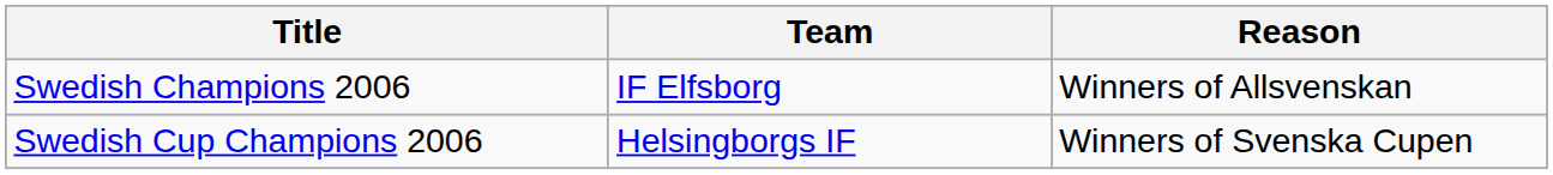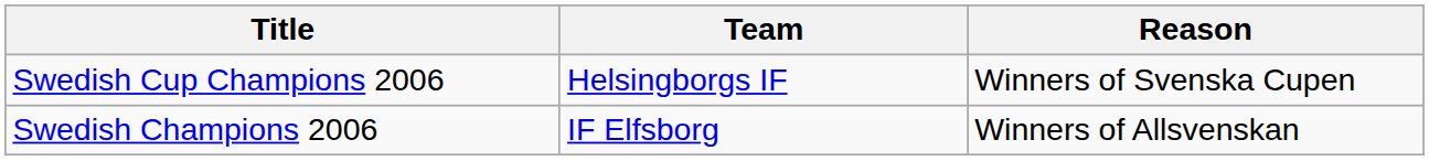 <table class="wikitable" style="text-align: left;">
 <tr>
 <th style="width: 275px;">Title</th>
 <th style="width: 200px;">Team</th>
 <th style="width: 225px;">Reason</th>
 </tr>
 <tr>
+<td><a href='#'>Swedish Cup Champions</a> 2006</td>
+<td><a href='#'>Helsingborgs IF</a></td>
+<td>Winners of Svenska Cupen</td>
+</tr>
+<tr>
 <td><a href='#'>Swedish Champions</a> 2006</td>
 <td><a href='#'>IF Elfsborg</a></td>
 <td>Winners of Allsvenskan</td>
 </tr>
-<tr>
-<td><a href='#'>Swedish Cup Champions</a> 2006</td>
-<td><a href='#'>Helsingborgs IF</a></td>
-<td>Winners of Svenska Cupen</td>
-</tr>
 </table>
